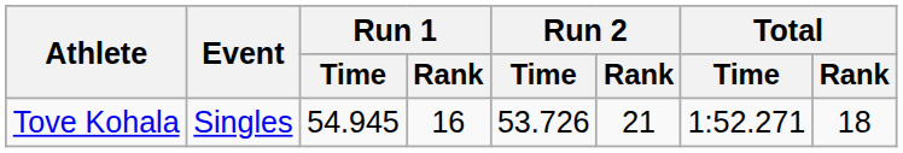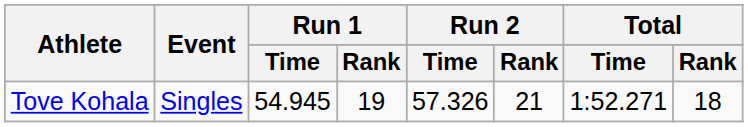 <table class="wikitable" style="font-size:90%">
 <tr>
 <th rowspan="2">Athlete</th>
 <th rowspan="2">Event</th>
 <th colspan="2">Run 1</th>
 <th colspan="2">Run 2</th>
 <th colspan="2">Total</th>
 </tr>
 <tr style="font-size:95%">
 <th>Time</th>
 <th>Rank</th>
 <th>Time</th>
 <th>Rank</th>
 <th>Time</th>
 <th>Rank</th>
 </tr>
 <tr align=center>
 <td align=left><a href='#'>Tove Kohala</a></td>
 <td align=left><a href='#'>Singles</a></td>
 <td>54.945</td>
-<td>16</td>
-<td>53.726</td>
+<td>19</td>
+<td>57.326</td>
 <td>21</td>
 <td>1:52.271</td>
 <td>18</td>
 </tr>
 </table>
